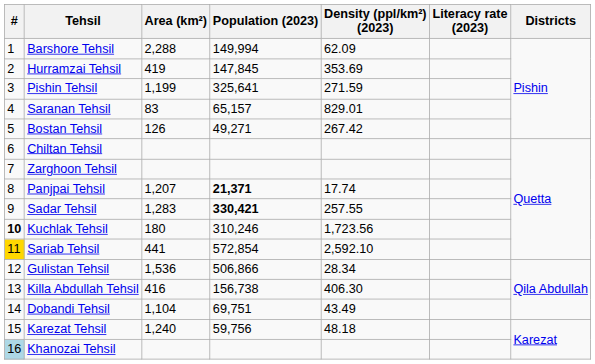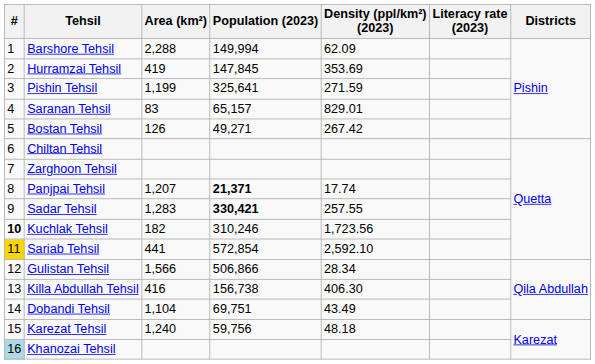 <table class="wikitable sortable">
 <tr>
 <th>#</th>
 <th>Tehsil</th>
 <th>Area (km²)</th>
 <th>Population (2023)</th>
 <th>Density (ppl/km²)<br>(2023)</th>
 <th>Literacy rate<br>(2023)</th>
 <th>Districts</th>
 </tr>
 <tr>
 <td>1</td>
 <td><a href='#'>Barshore Tehsil</a></td>
 <td>2,288</td>
 <td>149,994</td>
 <td>62.09</td>
 <td></td>
 <td rowspan="5"><a href='#'>Pishin</a></td>
 </tr>
 <tr>
 <td>2</td>
 <td><a href='#'>Hurramzai Tehsil</a></td>
 <td>419</td>
 <td>147,845</td>
 <td>353.69</td>
 <td></td>
 </tr>
 <tr>
 <td>3</td>
 <td><a href='#'>Pishin Tehsil</a></td>
 <td>1,199</td>
 <td>325,641</td>
 <td>271.59</td>
 <td></td>
 </tr>
 <tr>
 <td>4</td>
 <td><a href='#'>Saranan Tehsil</a></td>
 <td>83</td>
 <td>65,157</td>
 <td>829.01</td>
 <td></td>
 </tr>
 <tr>
 <td>5</td>
 <td><a href='#'>Bostan Tehsil</a></td>
 <td>126</td>
 <td>49,271</td>
 <td>267.42</td>
 <td></td>
 </tr>
 <tr>
 <td>6</td>
 <td><a href='#'>Chiltan Tehsil</a></td>
 <td></td>
 <td></td>
 <td></td>
 <td></td>
 <td rowspan="6"><a href='#'>Quetta</a></td>
 </tr>
 <tr>
 <td>7</td>
 <td><a href='#'>Zarghoon Tehsil</a></td>
 <td></td>
 <td></td>
 <td></td>
 <td></td>
 </tr>
 <tr>
 <td>8</td>
 <td><a href='#'>Panjpai Tehsil</a></td>
 <td>1,207</td>
 <td><strong>21,371</strong></td>
 <td>17.74</td>
 <td></td>
 </tr>
 <tr>
 <td>9</td>
 <td><a href='#'>Sadar Tehsil</a></td>
 <td>1,283</td>
 <td><strong>330,421</strong></td>
 <td>257.55</td>
 <td></td>
 </tr>
 <tr>
 <td><strong>10</strong></td>
 <td><a href='#'>Kuchlak Tehsil</a></td>
-<td>180</td>
+<td>182</td>
 <td>310,246</td>
 <td>1,723.56</td>
 <td></td>
 </tr>
 <tr>
 <td style="background: gold;">11</td>
 <td><a href='#'>Sariab Tehsil</a></td>
 <td>441</td>
 <td>572,854</td>
 <td>2,592.10</td>
 <td></td>
 </tr>
 <tr>
 <td>12</td>
 <td><a href='#'>Gulistan Tehsil</a></td>
-<td>1,536</td>
+<td>1,566</td>
 <td>506,866</td>
 <td>28.34</td>
 <td></td>
 <td rowspan="3"><a href='#'>Qila Abdullah</a></td>
 </tr>
 <tr>
 <td>13</td>
 <td><a href='#'>Killa Abdullah Tehsil</a></td>
 <td>416</td>
 <td>156,738</td>
 <td>406.30</td>
 <td></td>
 </tr>
 <tr>
 <td>14</td>
 <td><a href='#'>Dobandi Tehsil</a></td>
 <td>1,104</td>
 <td>69,751</td>
 <td>43.49</td>
 <td></td>
 </tr>
 <tr>
 <td>15</td>
 <td><a href='#'>Karezat Tehsil</a></td>
 <td>1,240</td>
 <td>59,756</td>
 <td>48.18</td>
 <td></td>
 <td rowspan="2"><a href='#'>Karezat</a></td>
 </tr>
 <tr>
 <td style="background: lightblue;">16</td>
 <td><a href='#'>Khanozai Tehsil</a></td>
 <td></td>
 <td></td>
 <td></td>
 <td></td>
 </tr>
 </table>
